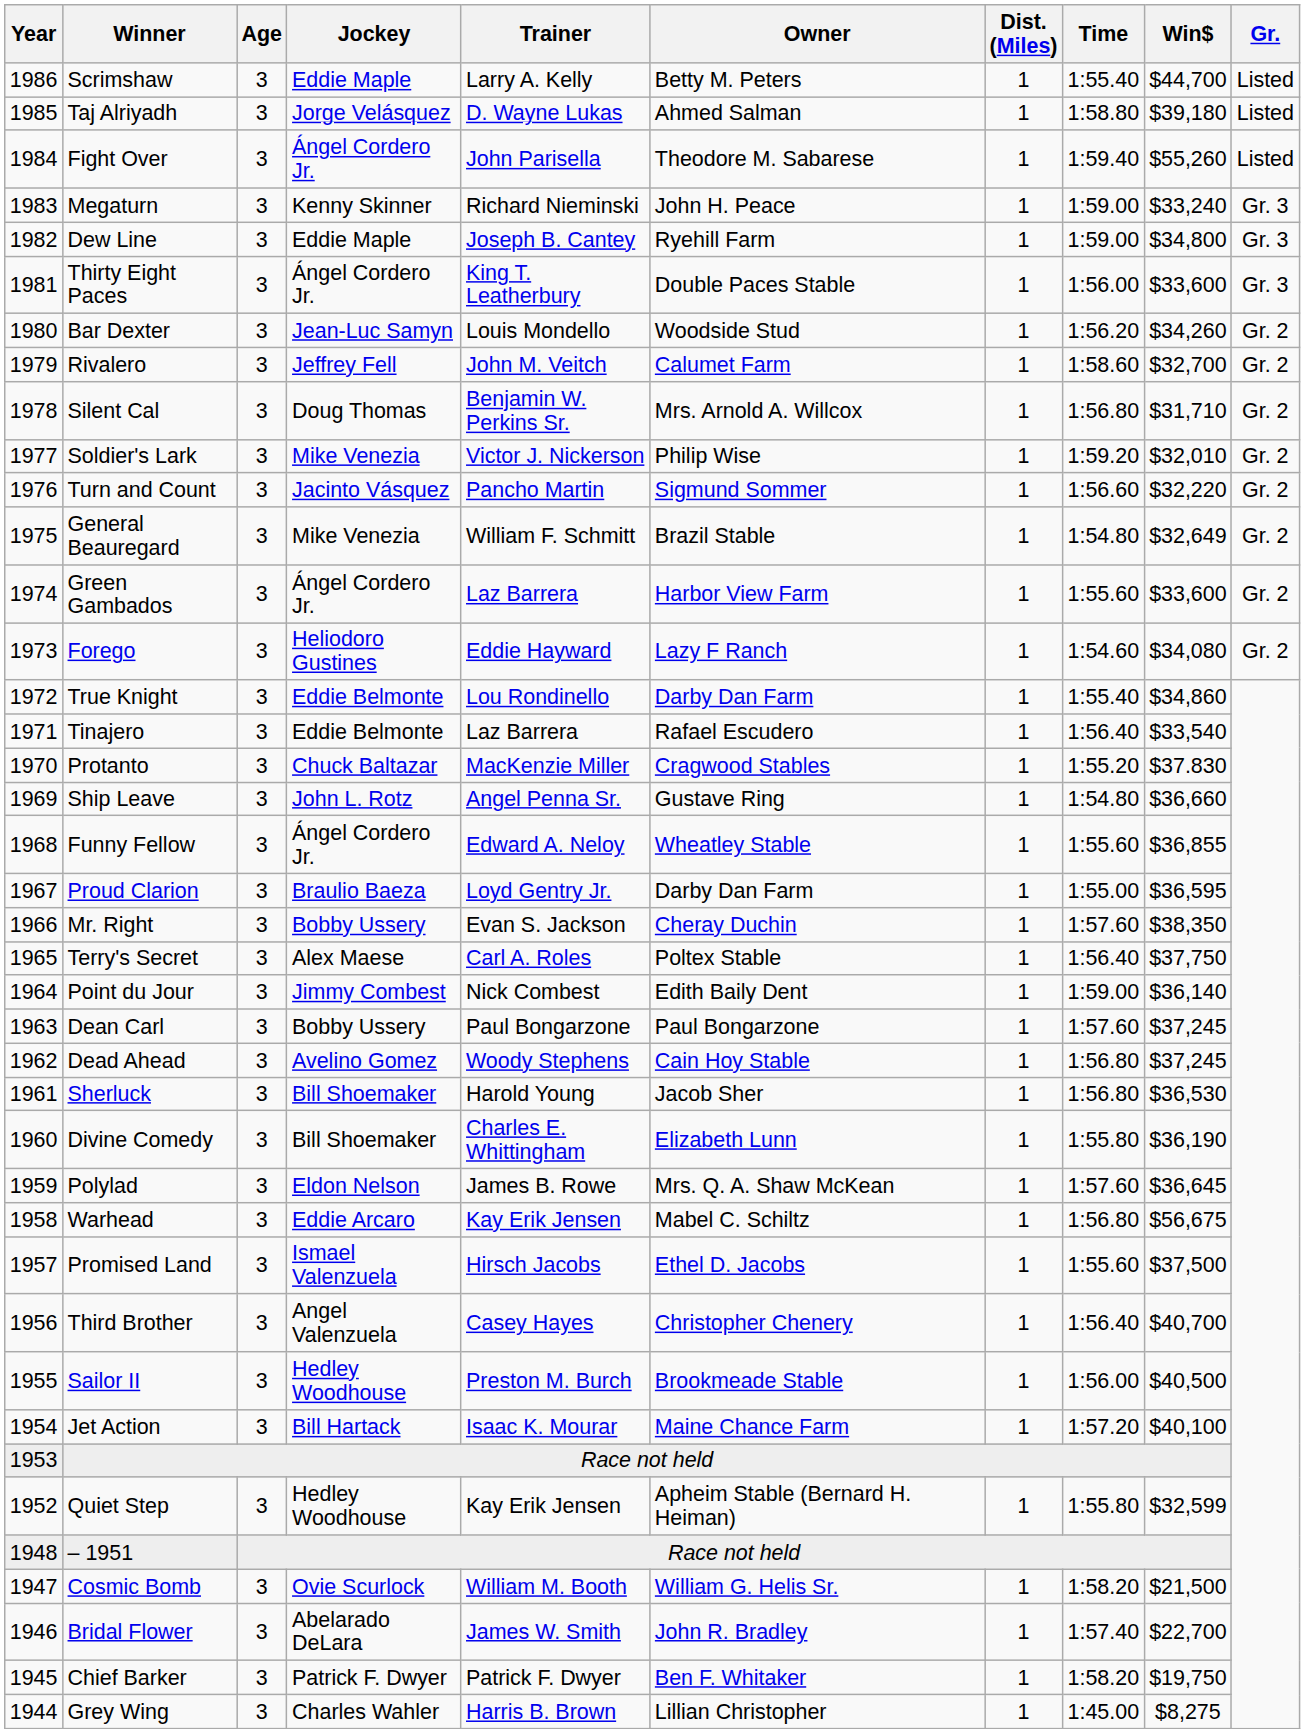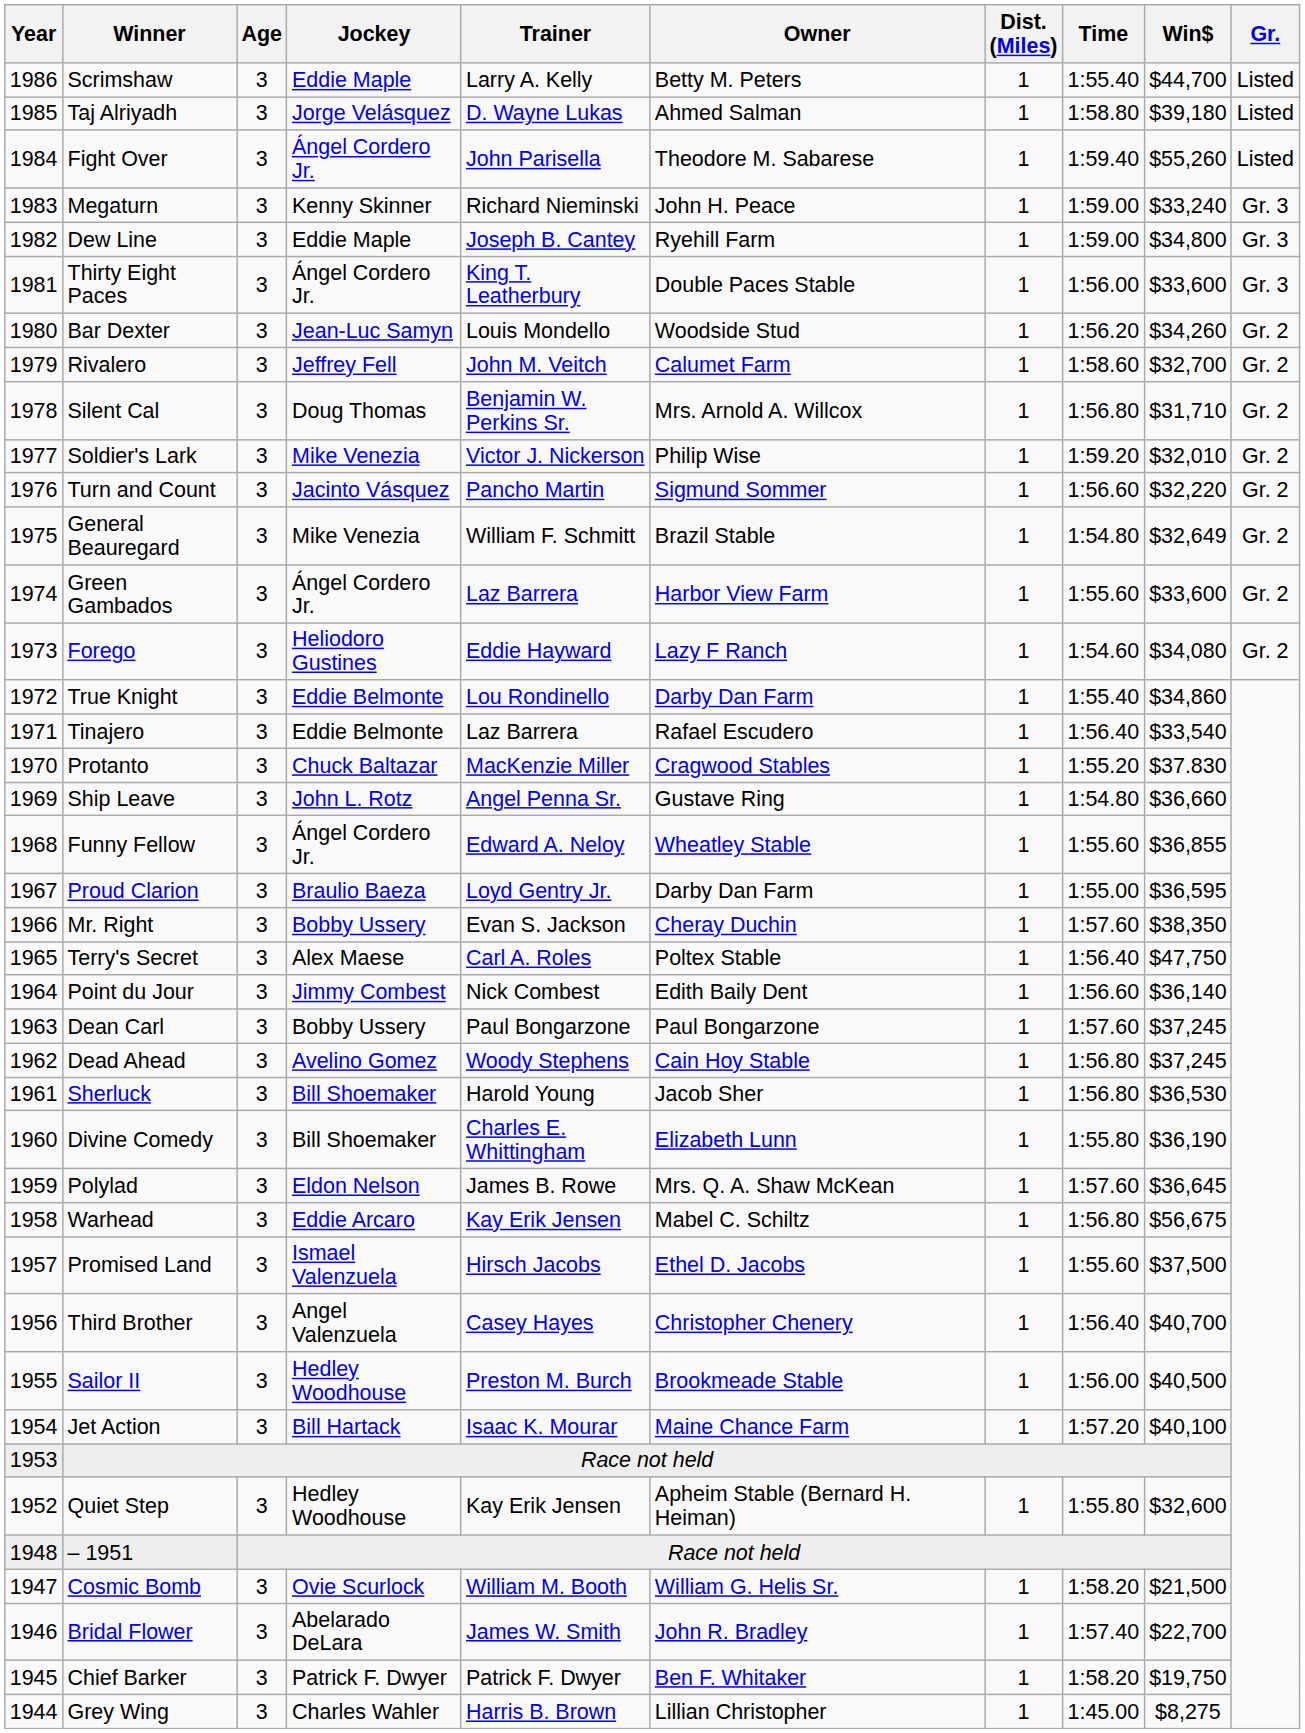 <table class="wikitable sortable" style="font-size:90%">
 <tr>
 <th style="width:30px">Year<br></th>
 <th style="width:110px">Winner<br></th>
 <th style="width:20px">Age<br></th>
 <th style="width:110px">Jockey<br></th>
 <th style="width:120px">Trainer<br></th>
 <th>Owner<br></th>
 <th style="width:25px">Dist.<br><span>(<a href='#'>Miles</a>)</span></th>
 <th style="width:25px">Time<br></th>
 <th style="width:25px">Win$<br></th>
 <th style="width:25px"><a href='#'>Gr.</a></th>
 </tr>
 <tr>
 <td align=center>1986</td>
 <td>Scrimshaw</td>
 <td align=center>3</td>
 <td><a href='#'>Eddie Maple</a></td>
 <td>Larry A. Kelly</td>
 <td>Betty M. Peters</td>
 <td align=center>1<span></span></td>
 <td align=center>1:55.40</td>
 <td align=center>$44,700</td>
 <td align=center>Listed</td>
 </tr>
 <tr>
 <td align=center>1985</td>
 <td>Taj Alriyadh</td>
 <td align=center>3</td>
 <td><a href='#'>Jorge Velásquez</a></td>
 <td><a href='#'>D. Wayne Lukas</a></td>
 <td>Ahmed Salman</td>
 <td align=center>1<span></span></td>
 <td align=center>1:58.80</td>
 <td align=center>$39,180</td>
 <td align=center>Listed</td>
 </tr>
 <tr>
 <td align=center>1984</td>
 <td>Fight Over</td>
 <td align=center>3</td>
 <td><a href='#'>Ángel Cordero Jr.</a></td>
 <td><a href='#'>John Parisella</a></td>
 <td>Theodore M. Sabarese</td>
 <td align=center>1<span></span></td>
 <td align=center>1:59.40</td>
 <td align=center>$55,260</td>
 <td align=center>Listed</td>
 </tr>
 <tr>
 <td align=center>1983</td>
 <td>Megaturn</td>
 <td align=center>3</td>
 <td>Kenny Skinner</td>
 <td>Richard Nieminski</td>
 <td>John H. Peace</td>
 <td align=center>1<span></span></td>
 <td align=center>1:59.00</td>
 <td align=center>$33,240</td>
 <td align=center>Gr. 3</td>
 </tr>
 <tr>
 <td align=center>1982</td>
 <td>Dew Line</td>
 <td align=center>3</td>
 <td>Eddie Maple</td>
 <td><a href='#'>Joseph B. Cantey</a></td>
 <td>Ryehill Farm</td>
 <td align=center>1<span></span></td>
 <td align=center>1:59.00</td>
 <td align=center>$34,800</td>
 <td align=center>Gr. 3</td>
 </tr>
 <tr>
 <td align=center>1981</td>
 <td>Thirty Eight Paces</td>
 <td align=center>3</td>
 <td>Ángel Cordero Jr.</td>
 <td><a href='#'>King T. Leatherbury</a></td>
 <td>Double Paces Stable</td>
 <td align=center>1<span></span></td>
 <td align=center>1:56.00</td>
 <td align=center>$33,600</td>
 <td align=center>Gr. 3</td>
 </tr>
 <tr>
 <td align=center>1980</td>
 <td>Bar Dexter</td>
 <td align=center>3</td>
 <td><a href='#'>Jean-Luc Samyn</a></td>
 <td>Louis Mondello</td>
 <td>Woodside Stud</td>
 <td align=center>1<span></span></td>
 <td align=center>1:56.20</td>
 <td align=center>$34,260</td>
 <td align=center>Gr. 2</td>
 </tr>
 <tr>
 <td align=center>1979</td>
 <td>Rivalero</td>
 <td align=center>3</td>
 <td><a href='#'>Jeffrey Fell</a></td>
 <td><a href='#'>John M. Veitch</a></td>
 <td><a href='#'>Calumet Farm</a></td>
 <td align=center>1<span></span></td>
 <td align=center>1:58.60</td>
 <td align=center>$32,700</td>
 <td align=center>Gr. 2</td>
 </tr>
 <tr>
 <td align=center>1978</td>
 <td>Silent Cal</td>
 <td align=center>3</td>
 <td>Doug Thomas</td>
 <td><a href='#'>Benjamin W. Perkins Sr.</a></td>
 <td>Mrs. Arnold A. Willcox</td>
 <td align=center>1<span></span></td>
 <td align=center>1:56.80</td>
 <td align=center>$31,710</td>
 <td align=center>Gr. 2</td>
 </tr>
 <tr>
 <td align=center>1977</td>
 <td>Soldier's Lark</td>
 <td align=center>3</td>
 <td><a href='#'>Mike Venezia</a></td>
 <td><a href='#'>Victor J. Nickerson</a></td>
 <td>Philip Wise</td>
 <td align=center>1<span></span></td>
 <td align=center>1:59.20</td>
 <td align=center>$32,010</td>
 <td align=center>Gr. 2</td>
 </tr>
 <tr>
 <td align=center>1976</td>
 <td>Turn and Count</td>
 <td align=center>3</td>
 <td><a href='#'>Jacinto Vásquez</a></td>
 <td><a href='#'>Pancho Martin</a></td>
 <td><a href='#'>Sigmund Sommer</a></td>
 <td align=center>1<span></span></td>
 <td align=center>1:56.60</td>
 <td align=center>$32,220</td>
 <td align=center>Gr. 2</td>
 </tr>
 <tr>
 <td align=center>1975</td>
 <td>General Beauregard</td>
 <td align=center>3</td>
 <td>Mike Venezia</td>
 <td>William F. Schmitt</td>
 <td>Brazil Stable</td>
 <td align=center>1<span></span></td>
 <td align=center>1:54.80</td>
 <td align=center>$32,649</td>
 <td align=center>Gr. 2</td>
 </tr>
 <tr>
 <td align=center>1974</td>
 <td>Green Gambados</td>
 <td align=center>3</td>
 <td>Ángel Cordero Jr.</td>
 <td><a href='#'>Laz Barrera</a></td>
 <td><a href='#'>Harbor View Farm</a></td>
 <td align=center>1<span></span></td>
 <td align=center>1:55.60</td>
 <td align=center>$33,600</td>
 <td align=center>Gr. 2</td>
 </tr>
 <tr>
 <td align=center>1973</td>
 <td><a href='#'>Forego</a></td>
 <td align=center>3</td>
 <td><a href='#'>Heliodoro Gustines</a></td>
 <td><a href='#'>Eddie Hayward</a></td>
 <td><a href='#'>Lazy F Ranch</a></td>
 <td align=center>1<span></span></td>
 <td align=center>1:54.60</td>
 <td align=center>$34,080</td>
 <td align=center>Gr. 2</td>
 </tr>
 <tr>
 <td align=center>1972</td>
 <td>True Knight</td>
 <td align=center>3</td>
 <td><a href='#'>Eddie Belmonte</a></td>
 <td><a href='#'>Lou Rondinello</a></td>
 <td><a href='#'>Darby Dan Farm</a></td>
 <td align=center>1<span></span></td>
 <td align=center>1:55.40</td>
 <td align=center>$34,860</td>
 </tr>
 <tr>
 <td align=center>1971</td>
 <td>Tinajero</td>
 <td align=center>3</td>
 <td>Eddie Belmonte</td>
 <td>Laz Barrera</td>
 <td>Rafael Escudero</td>
 <td align=center>1<span></span></td>
 <td align=center>1:56.40</td>
 <td align=center>$33,540</td>
 </tr>
 <tr>
 <td align=center>1970</td>
 <td>Protanto</td>
 <td align=center>3</td>
 <td><a href='#'>Chuck Baltazar</a></td>
 <td><a href='#'>MacKenzie Miller</a></td>
 <td><a href='#'>Cragwood Stables</a></td>
 <td align=center>1<span></span></td>
 <td align=center>1:55.20</td>
 <td align=center>$37.830</td>
 </tr>
 <tr>
 <td align=center>1969</td>
 <td>Ship Leave</td>
 <td align=center>3</td>
 <td><a href='#'>John L. Rotz</a></td>
 <td><a href='#'>Angel Penna Sr.</a></td>
 <td>Gustave Ring</td>
 <td align=center>1<span></span></td>
 <td align=center>1:54.80</td>
 <td align=center>$36,660</td>
 </tr>
 <tr>
 <td align=center>1968</td>
 <td>Funny Fellow</td>
 <td align=center>3</td>
 <td>Ángel Cordero Jr.</td>
 <td><a href='#'>Edward A. Neloy</a></td>
 <td><a href='#'>Wheatley Stable</a></td>
 <td align=center>1<span></span></td>
 <td align=center>1:55.60</td>
 <td align=center>$36,855</td>
 </tr>
 <tr>
 <td align=center>1967</td>
 <td><a href='#'>Proud Clarion</a></td>
 <td align=center>3</td>
 <td><a href='#'>Braulio Baeza</a></td>
 <td><a href='#'>Loyd Gentry Jr.</a></td>
 <td>Darby Dan Farm</td>
 <td align=center>1<span></span></td>
 <td align=center>1:55.00</td>
 <td align=center>$36,595</td>
 </tr>
 <tr>
 <td align=center>1966</td>
 <td>Mr. Right</td>
 <td align=center>3</td>
 <td><a href='#'>Bobby Ussery</a></td>
 <td>Evan S. Jackson</td>
 <td><a href='#'>Cheray Duchin</a></td>
 <td align=center>1<span></span></td>
 <td align=center>1:57.60</td>
 <td align=center>$38,350</td>
 </tr>
 <tr>
 <td align=center>1965</td>
 <td>Terry's Secret</td>
 <td align=center>3</td>
 <td>Alex Maese</td>
 <td><a href='#'>Carl A. Roles</a></td>
 <td>Poltex Stable</td>
 <td align=center>1<span></span></td>
 <td align=center>1:56.40</td>
-<td align=center>$37,750</td>
+<td align=center>$47,750</td>
 </tr>
 <tr>
 <td align=center>1964</td>
 <td>Point du Jour</td>
 <td align=center>3</td>
 <td><a href='#'>Jimmy Combest</a></td>
 <td>Nick Combest</td>
 <td>Edith Baily Dent</td>
 <td align=center>1<span></span></td>
-<td align=center>1:59.00</td>
+<td align=center>1:56.60</td>
 <td align=center>$36,140</td>
 </tr>
 <tr>
 <td align=center>1963</td>
 <td>Dean Carl</td>
 <td align=center>3</td>
 <td>Bobby Ussery</td>
 <td>Paul Bongarzone</td>
 <td>Paul Bongarzone</td>
 <td align=center>1<span></span></td>
 <td align=center>1:57.60</td>
 <td align=center>$37,245</td>
 </tr>
 <tr>
 <td align=center>1962</td>
 <td>Dead Ahead</td>
 <td align=center>3</td>
 <td><a href='#'>Avelino Gomez</a></td>
 <td><a href='#'>Woody Stephens</a></td>
 <td><a href='#'>Cain Hoy Stable</a></td>
 <td align=center>1<span></span></td>
 <td align=center>1:56.80</td>
 <td align=center>$37,245</td>
 </tr>
 <tr>
 <td align=center>1961</td>
 <td><a href='#'>Sherluck</a></td>
 <td align=center>3</td>
 <td><a href='#'>Bill Shoemaker</a></td>
 <td>Harold Young</td>
 <td>Jacob Sher</td>
 <td align=center>1<span></span></td>
 <td align=center>1:56.80</td>
 <td align=center>$36,530</td>
 </tr>
 <tr>
 <td align=center>1960</td>
 <td>Divine Comedy</td>
 <td align=center>3</td>
 <td>Bill Shoemaker</td>
 <td><a href='#'>Charles E. Whittingham</a></td>
 <td><a href='#'>Elizabeth Lunn</a></td>
 <td align=center>1<span></span></td>
 <td align=center>1:55.80</td>
 <td align=center>$36,190</td>
 </tr>
 <tr>
 <td align=center>1959</td>
 <td>Polylad</td>
 <td align=center>3</td>
 <td><a href='#'>Eldon Nelson</a></td>
 <td>James B. Rowe</td>
 <td>Mrs. Q. A. Shaw McKean</td>
 <td align=center>1<span></span></td>
 <td align=center>1:57.60</td>
 <td align=center>$36,645</td>
 </tr>
 <tr>
 <td align=center>1958</td>
 <td>Warhead</td>
 <td align=center>3</td>
 <td><a href='#'>Eddie Arcaro</a></td>
 <td><a href='#'>Kay Erik Jensen</a></td>
 <td>Mabel C. Schiltz</td>
 <td align=center>1<span></span></td>
 <td>1:56.80</td>
 <td align=center>$56,675</td>
 </tr>
 <tr>
 <td align=center>1957</td>
 <td>Promised Land</td>
 <td align=center>3</td>
 <td><a href='#'>Ismael Valenzuela</a></td>
 <td><a href='#'>Hirsch Jacobs</a></td>
 <td><a href='#'>Ethel D. Jacobs</a></td>
 <td align=center>1<span></span></td>
 <td align=center>1:55.60</td>
 <td align=center>$37,500</td>
 </tr>
 <tr>
 <td align=center>1956</td>
 <td>Third Brother</td>
 <td align=center>3</td>
 <td>Angel Valenzuela</td>
 <td><a href='#'>Casey Hayes</a></td>
 <td><a href='#'>Christopher Chenery</a></td>
 <td align=center>1<span></span></td>
 <td align=center>1:56.40</td>
 <td align=center>$40,700</td>
 </tr>
 <tr>
 <td align=center>1955</td>
 <td><a href='#'>Sailor II</a></td>
 <td align=center>3</td>
 <td><a href='#'>Hedley Woodhouse</a></td>
 <td><a href='#'>Preston M. Burch</a></td>
 <td><a href='#'>Brookmeade Stable</a></td>
 <td align=center>1<span></span></td>
 <td align=center>1:56.00</td>
 <td align=center>$40,500</td>
 </tr>
 <tr>
 <td align=center>1954</td>
 <td>Jet Action</td>
 <td align=center>3</td>
 <td><a href='#'>Bill Hartack</a></td>
 <td><a href='#'>Isaac K. Mourar</a></td>
 <td><a href='#'>Maine Chance Farm</a></td>
 <td align=center>1<span></span></td>
 <td align=center>1:57.20</td>
 <td align=center>$40,100</td>
 </tr>
 <tr bgcolor="#eeeeee">
 <td align=center>1953</td>
 <td align=center  colspan=8><em>Race not held</em></td>
 </tr>
 <tr>
 <td align=center>1952</td>
 <td>Quiet Step</td>
 <td align=center>3</td>
 <td>Hedley Woodhouse</td>
 <td>Kay Erik Jensen</td>
 <td>Apheim Stable (Bernard H. Heiman)</td>
 <td align=center>1<span></span></td>
 <td align=center>1:55.80</td>
-<td align=center>$32,599</td>
+<td align=center>$32,600</td>
 </tr>
 <tr bgcolor="#eeeeee">
 <td align=center>1948</td>
 <td>– 1951</td>
 <td align=center  colspan=7><em>Race not held</em></td>
 </tr>
 <tr>
 <td align=center>1947</td>
 <td><a href='#'>Cosmic Bomb</a></td>
 <td align=center>3</td>
 <td><a href='#'>Ovie Scurlock</a></td>
 <td><a href='#'>William M. Booth</a></td>
 <td><a href='#'>William G. Helis Sr.</a></td>
 <td align=center>1<span></span></td>
 <td align=center>1:58.20</td>
 <td align=center>$21,500</td>
 </tr>
 <tr>
 <td align=center>1946</td>
 <td><a href='#'>Bridal Flower</a></td>
 <td align=center>3</td>
 <td>Abelarado DeLara</td>
 <td><a href='#'>James W. Smith</a></td>
 <td><a href='#'>John R. Bradley</a></td>
 <td align=center>1<span></span></td>
 <td align=center>1:57.40</td>
 <td align=center>$22,700</td>
 </tr>
 <tr>
 <td align=center>1945</td>
 <td>Chief Barker</td>
 <td align=center>3</td>
 <td>Patrick F. Dwyer</td>
 <td>Patrick F. Dwyer</td>
 <td><a href='#'>Ben F. Whitaker</a></td>
 <td align=center>1<span></span></td>
 <td align=center>1:58.20</td>
 <td align=center>$19,750</td>
 </tr>
 <tr>
 <td align=center>1944</td>
 <td>Grey Wing</td>
 <td align=center>3</td>
 <td>Charles Wahler</td>
 <td><a href='#'>Harris B. Brown</a></td>
 <td>Lillian Christopher</td>
 <td align=center>1<span></span></td>
 <td align=center>1:45.00</td>
 <td align=center>$8,275</td>
 </tr>
 <tr>
 </tr>
 </table>
